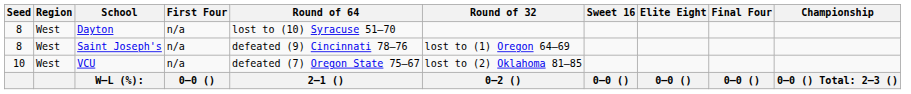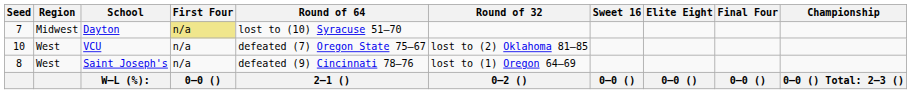 <table class="sortable wikitable" style="white-space:nowrap; font-size:90%">
 <tr>
 <th>Seed</th>
 <th>Region</th>
 <th>School</th>
 <th>First Four</th>
 <th>Round of 64</th>
 <th>Round of 32</th>
 <th>Sweet 16</th>
 <th>Elite Eight</th>
 <th>Final Four</th>
 <th>Championship</th>
 </tr>
 <tr>
-<td align=center>8</td>
-<td>West</td>
+<td align=center>7</td>
+<td>Midwest</td>
 <td><a href='#'>Dayton</a></td>
-<td>n/a</td>
+<td style="background: khaki;">n/a</td>
 <td>lost to (10) <a href='#'>Syracuse</a> 51–70</td>
 <td></td>
+<td></td>
+<td></td>
+<td></td>
+<td></td>
+</tr>
+<tr>
+<td align=center>10</td>
+<td>West</td>
+<td><a href='#'>VCU</a></td>
+<td>n/a</td>
+<td>defeated (7) <a href='#'>Oregon State</a> 75–67</td>
+<td>lost to (2) <a href='#'>Oklahoma</a> 81–85</td>
 <td></td>
 <td></td>
 <td></td>
 <td></td>
 </tr>
 <tr>
 <td align=center>8</td>
 <td>West</td>
 <td><a href='#'>Saint Joseph's</a></td>
 <td>n/a</td>
 <td>defeated (9) <a href='#'>Cincinnati</a> 78–76</td>
 <td>lost to (1) <a href='#'>Oregon</a> 64–69</td>
 <td></td>
 <td></td>
 <td></td>
 <td></td>
 </tr>
 <tr>
-<td align=center>10</td>
-<td>West</td>
-<td><a href='#'>VCU</a></td>
-<td>n/a</td>
-<td>defeated (7) <a href='#'>Oregon State</a> 75–67</td>
-<td>lost to (2) <a href='#'>Oklahoma</a> 81–85</td>
-<td></td>
-<td></td>
-<td></td>
-<td></td>
-</tr>
-<tr>
 <th></th>
 <th></th>
 <th>W–L (%):</th>
 <th>0–0 ()</th>
 <th>2–1 ()</th>
 <th>0–2 ()</th>
 <th>0–0 ()</th>
 <th>0–0 ()</th>
 <th>0–0 ()</th>
 <th>0–0 () Total: 2–3 ()</th>
 </tr>
 </table>
